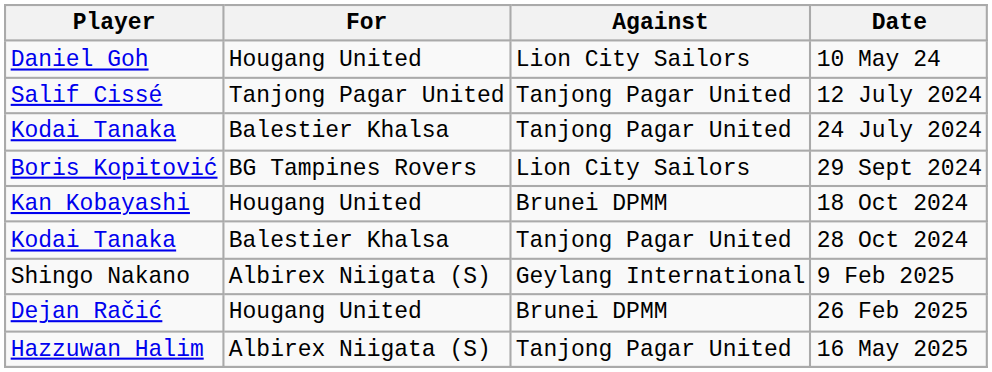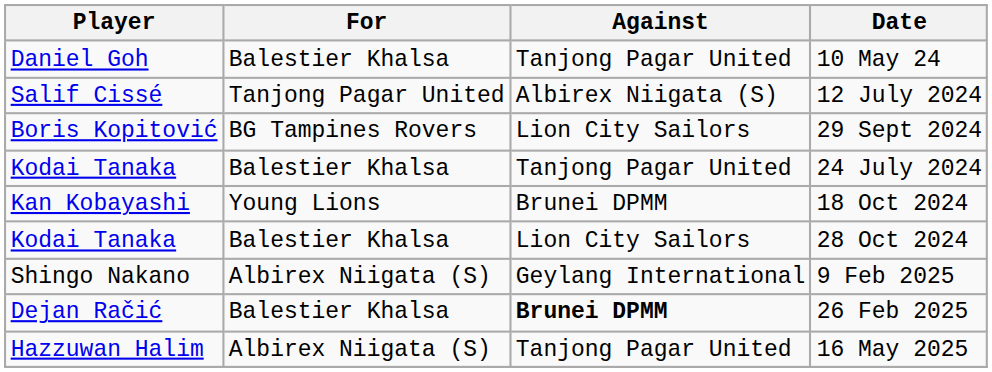 <table class="wikitable plainrowheaders sortable" style="font-size:85%">
 <tr>
 <th>Player</th>
 <th>For</th>
 <th>Against</th>
 <th>Date</th>
 </tr>
 <tr>
 <td rowspan=1> <a href='#'>Daniel Goh</a></td>
-<td>Hougang United</td>
-<td>Lion City Sailors</td>
+<td>Balestier Khalsa</td>
+<td>Tanjong Pagar United</td>
 <td>10 May 24</td>
 </tr>
 <tr>
 <td> <a href='#'>Salif Cissé</a></td>
 <td>Tanjong Pagar United</td>
-<td>Tanjong Pagar United</td>
+<td>Albirex Niigata (S)</td>
 <td>12 July 2024</td>
+</tr>
+<tr>
+<td> <a href='#'>Boris Kopitović</a></td>
+<td>BG Tampines Rovers</td>
+<td>Lion City Sailors</td>
+<td>29 Sept 2024</td>
 </tr>
 <tr>
 <td> <a href='#'>Kodai Tanaka</a></td>
 <td>Balestier Khalsa</td>
 <td>Tanjong Pagar United</td>
 <td>24 July 2024</td>
 </tr>
 <tr>
-<td> <a href='#'>Boris Kopitović</a></td>
-<td>BG Tampines Rovers</td>
-<td>Lion City Sailors</td>
-<td>29 Sept 2024</td>
-</tr>
-<tr>
 <td> <a href='#'>Kan Kobayashi</a></td>
-<td>Hougang United</td>
+<td>Young Lions</td>
 <td>Brunei DPMM</td>
 <td>18 Oct 2024</td>
 </tr>
 <tr>
 <td> <a href='#'>Kodai Tanaka</a></td>
 <td>Balestier Khalsa</td>
-<td>Tanjong Pagar United</td>
+<td>Lion City Sailors</td>
 <td>28 Oct 2024</td>
 </tr>
 <tr>
 <td rowspan=1> Shingo Nakano</td>
 <td rowspan=1>Albirex Niigata (S)</td>
 <td rowspan=1>Geylang International</td>
 <td>9 Feb 2025</td>
 </tr>
 <tr>
 <td rowspan=1> <a href='#'>Dejan Račić</a></td>
-<td>Hougang United</td>
-<td>Brunei DPMM</td>
+<td>Balestier Khalsa</td>
+<td><strong>Brunei DPMM</strong></td>
 <td>26 Feb 2025</td>
 </tr>
 <tr>
 <td> <a href='#'>Hazzuwan Halim</a></td>
 <td>Albirex Niigata (S)</td>
 <td>Tanjong Pagar United</td>
 <td>16 May 2025</td>
 </tr>
 <tr>
 </tr>
 </table>
